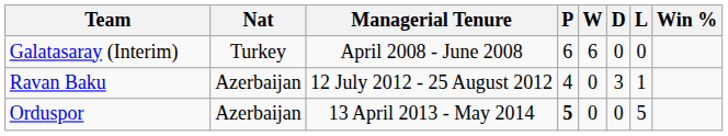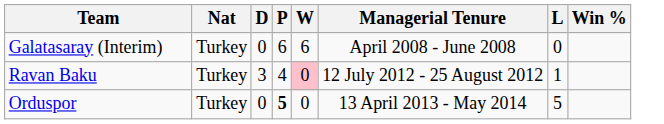 <table class="wikitable sortable" style="text-align: center;">
 <tr>
 <th style="width:10em">Team</th>
 <th>Nat</th>
-<th>Managerial Tenure</th>
+<th>D</th>
 <th>P</th>
 <th>W</th>
-<th>D</th>
+<th>Managerial Tenure</th>
 <th>L</th>
 <th>Win %</th>
 </tr>
 <tr>
 <td align="left"><a href='#'>Galatasaray</a> (Interim)</td>
 <td> Turkey</td>
-<td>April 2008 - June 2008</td>
+<td>0</td>
 <td>6</td>
 <td>6</td>
-<td>0</td>
+<td>April 2008 - June 2008</td>
 <td>0</td>
 <td></td>
 </tr>
 <tr>
 <td align="left"><a href='#'>Ravan Baku</a></td>
-<td> Azerbaijan</td>
+<td> Turkey</td>
+<td>3</td>
+<td>4</td>
+<td style="background: pink;">0</td>
 <td>12 July 2012 - 25 August 2012</td>
-<td>4</td>
-<td>0</td>
-<td>3</td>
 <td>1</td>
 <td></td>
 </tr>
 <tr>
 <td align="left"><a href='#'>Orduspor</a></td>
-<td> Azerbaijan</td>
-<td>13 April 2013 - May 2014</td>
+<td> Turkey</td>
+<td>0</td>
 <td><strong>5</strong></td>
 <td>0</td>
-<td>0</td>
+<td>13 April 2013 - May 2014</td>
 <td>5</td>
 <td></td>
 </tr>
 </table>
